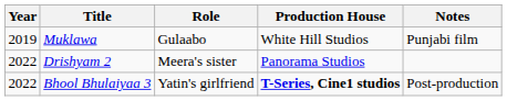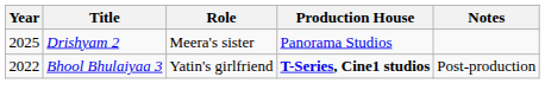 <table class="wikitable sortable">
 <tr>
 <th>Year</th>
 <th>Title</th>
 <th>Role</th>
 <th>Production House</th>
 <th>Notes</th>
 </tr>
 <tr>
-<td>2019</td>
-<td><em><a href='#'>Muklawa</a></em></td>
-<td>Gulaabo</td>
-<td>White Hill Studios</td>
-<td>Punjabi film</td>
-</tr>
-<tr>
-<td>2022</td>
+<td>2025</td>
 <td><a href='#'><em>Drishyam 2</em></a></td>
 <td>Meera's sister</td>
 <td><a href='#'>Panorama Studios</a></td>
 <td></td>
 </tr>
 <tr>
 <td>2022</td>
 <td><em><a href='#'>Bhool Bhulaiyaa 3</a></em></td>
 <td>Yatin's girlfriend</td>
 <td><strong><a href='#'>T-Series</a>, Cine1 studios</strong></td>
 <td>Post-production</td>
 </tr>
 </table>
